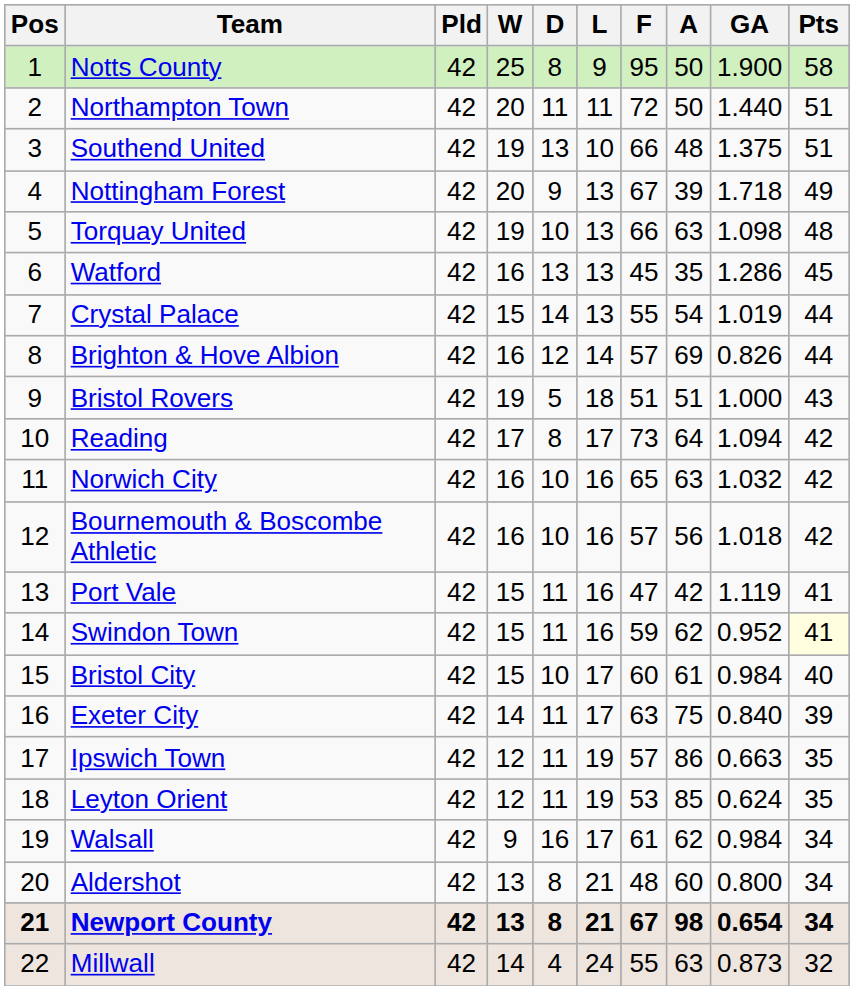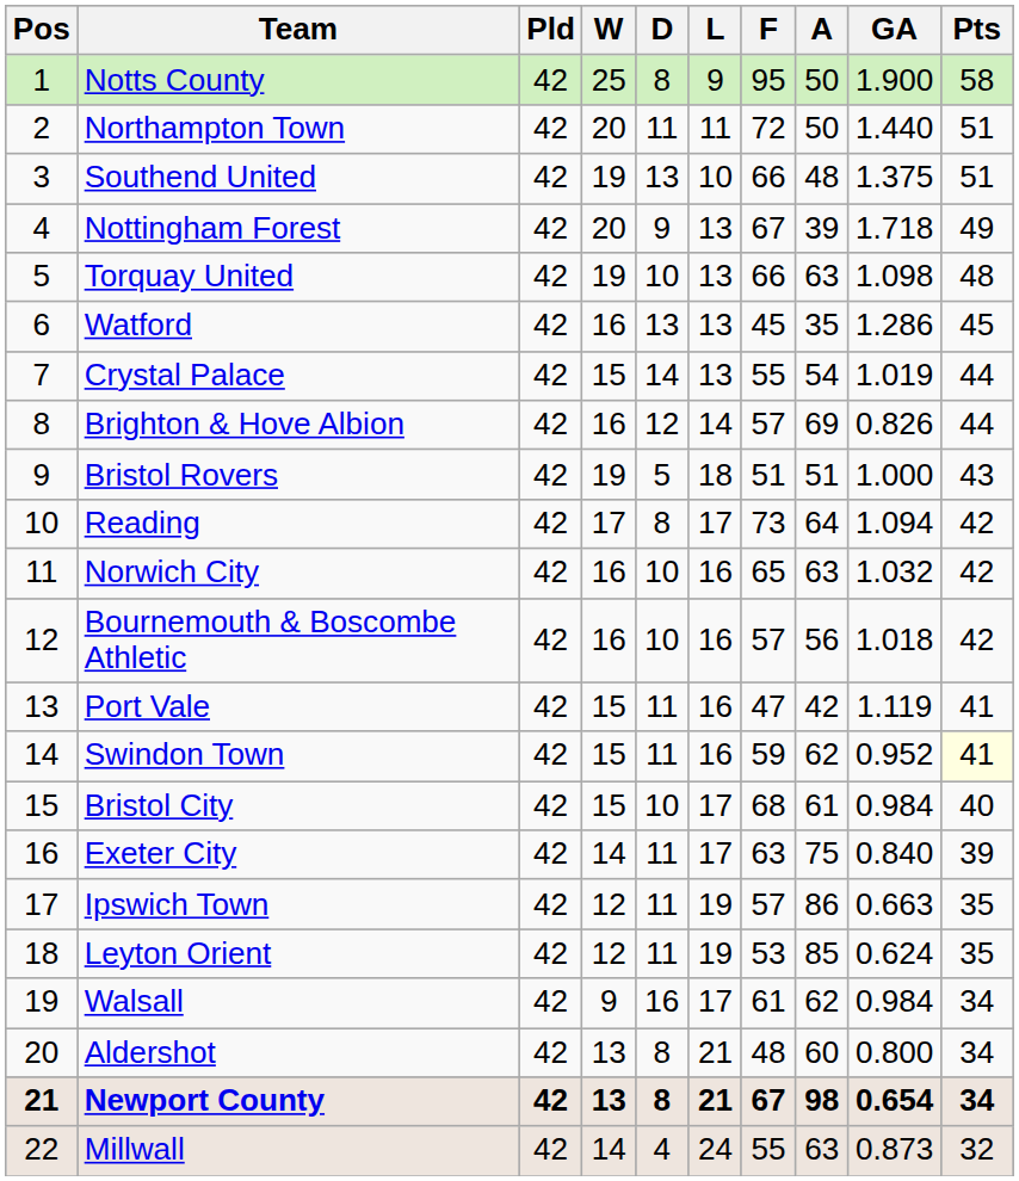 <table class="wikitable" style="text-align: center;">
 <tr>
 <th width=20>Pos</th>
 <th width=220>Team</th>
 <th width=20>Pld</th>
 <th width=20>W</th>
 <th width=20>D</th>
 <th width=20>L</th>
 <th width=20>F</th>
 <th width=20>A</th>
 <th width=20>GA</th>
 <th width=30>Pts</th>
 </tr>
 <tr style="background:#D0F0C0;">
 <td>1</td>
 <td align="left"><a href='#'>Notts County</a></td>
 <td>42</td>
 <td>25</td>
 <td>8</td>
 <td>9</td>
 <td>95</td>
 <td>50</td>
 <td>1.900</td>
 <td>58</td>
 </tr>
 <tr>
 <td>2</td>
 <td align="left"><a href='#'>Northampton Town</a></td>
 <td>42</td>
 <td>20</td>
 <td>11</td>
 <td>11</td>
 <td>72</td>
 <td>50</td>
 <td>1.440</td>
 <td>51</td>
 </tr>
 <tr>
 <td>3</td>
 <td align="left"><a href='#'>Southend United</a></td>
 <td>42</td>
 <td>19</td>
 <td>13</td>
 <td>10</td>
 <td>66</td>
 <td>48</td>
 <td>1.375</td>
 <td>51</td>
 </tr>
 <tr>
 <td>4</td>
 <td align="left"><a href='#'>Nottingham Forest</a></td>
 <td>42</td>
 <td>20</td>
 <td>9</td>
 <td>13</td>
 <td>67</td>
 <td>39</td>
 <td>1.718</td>
 <td>49</td>
 </tr>
 <tr>
 <td>5</td>
 <td align="left"><a href='#'>Torquay United</a></td>
 <td>42</td>
 <td>19</td>
 <td>10</td>
 <td>13</td>
 <td>66</td>
 <td>63</td>
 <td>1.098</td>
 <td>48</td>
 </tr>
 <tr>
 <td>6</td>
 <td align="left"><a href='#'>Watford</a></td>
 <td>42</td>
 <td>16</td>
 <td>13</td>
 <td>13</td>
 <td>45</td>
 <td>35</td>
 <td>1.286</td>
 <td>45</td>
 </tr>
 <tr>
 <td>7</td>
 <td align="left"><a href='#'>Crystal Palace</a></td>
 <td>42</td>
 <td>15</td>
 <td>14</td>
 <td>13</td>
 <td>55</td>
 <td>54</td>
 <td>1.019</td>
 <td>44</td>
 </tr>
 <tr>
 <td>8</td>
 <td align="left"><a href='#'>Brighton & Hove Albion</a></td>
 <td>42</td>
 <td>16</td>
 <td>12</td>
 <td>14</td>
 <td>57</td>
 <td>69</td>
 <td>0.826</td>
 <td>44</td>
 </tr>
 <tr>
 <td>9</td>
 <td align="left"><a href='#'>Bristol Rovers</a></td>
 <td>42</td>
 <td>19</td>
 <td>5</td>
 <td>18</td>
 <td>51</td>
 <td>51</td>
 <td>1.000</td>
 <td>43</td>
 </tr>
 <tr>
 <td>10</td>
 <td align="left"><a href='#'>Reading</a></td>
 <td>42</td>
 <td>17</td>
 <td>8</td>
 <td>17</td>
 <td>73</td>
 <td>64</td>
 <td>1.094</td>
 <td>42</td>
 </tr>
 <tr>
 <td>11</td>
 <td align="left"><a href='#'>Norwich City</a></td>
 <td>42</td>
 <td>16</td>
 <td>10</td>
 <td>16</td>
 <td>65</td>
 <td>63</td>
 <td>1.032</td>
 <td>42</td>
 </tr>
 <tr>
 <td>12</td>
 <td align="left"><a href='#'>Bournemouth & Boscombe Athletic</a></td>
 <td>42</td>
 <td>16</td>
 <td>10</td>
 <td>16</td>
 <td>57</td>
 <td>56</td>
 <td>1.018</td>
 <td>42</td>
 </tr>
 <tr>
 <td>13</td>
 <td align="left"><a href='#'>Port Vale</a></td>
 <td>42</td>
 <td>15</td>
 <td>11</td>
 <td>16</td>
 <td>47</td>
 <td>42</td>
 <td>1.119</td>
 <td>41</td>
 </tr>
 <tr>
 <td>14</td>
 <td align="left"><a href='#'>Swindon Town</a></td>
 <td>42</td>
 <td>15</td>
 <td>11</td>
 <td>16</td>
 <td>59</td>
 <td>62</td>
 <td>0.952</td>
 <td style="background: lightyellow;">41</td>
 </tr>
 <tr>
 <td>15</td>
 <td align="left"><a href='#'>Bristol City</a></td>
 <td>42</td>
 <td>15</td>
 <td>10</td>
 <td>17</td>
-<td>60</td>
+<td>68</td>
 <td>61</td>
 <td>0.984</td>
 <td>40</td>
 </tr>
 <tr>
 <td>16</td>
 <td align="left"><a href='#'>Exeter City</a></td>
 <td>42</td>
 <td>14</td>
 <td>11</td>
 <td>17</td>
 <td>63</td>
 <td>75</td>
 <td>0.840</td>
 <td>39</td>
 </tr>
 <tr>
 <td>17</td>
 <td align="left"><a href='#'>Ipswich Town</a></td>
 <td>42</td>
 <td>12</td>
 <td>11</td>
 <td>19</td>
 <td>57</td>
 <td>86</td>
 <td>0.663</td>
 <td>35</td>
 </tr>
 <tr>
 <td>18</td>
 <td align="left"><a href='#'>Leyton Orient</a></td>
 <td>42</td>
 <td>12</td>
 <td>11</td>
 <td>19</td>
 <td>53</td>
 <td>85</td>
 <td>0.624</td>
 <td>35</td>
 </tr>
 <tr>
 <td>19</td>
 <td align="left"><a href='#'>Walsall</a></td>
 <td>42</td>
 <td>9</td>
 <td>16</td>
 <td>17</td>
 <td>61</td>
 <td>62</td>
 <td>0.984</td>
 <td>34</td>
 </tr>
 <tr>
 <td>20</td>
 <td align="left"><a href='#'>Aldershot</a></td>
 <td>42</td>
 <td>13</td>
 <td>8</td>
 <td>21</td>
 <td>48</td>
 <td>60</td>
 <td>0.800</td>
 <td>34</td>
 </tr>
 <tr style="background:#eee5de;">
 <td><strong>21</strong></td>
 <td align="left"><strong><a href='#'>Newport County</a></strong></td>
 <td><strong>42</strong></td>
 <td><strong>13</strong></td>
 <td><strong>8</strong></td>
 <td><strong>21</strong></td>
 <td><strong>67</strong></td>
 <td><strong>98</strong></td>
 <td><strong>0.654</strong></td>
 <td><strong>34</strong></td>
 </tr>
 <tr style="background:#eee5de;">
 <td>22</td>
 <td align="left"><a href='#'>Millwall</a></td>
 <td>42</td>
 <td>14</td>
 <td>4</td>
 <td>24</td>
 <td>55</td>
 <td>63</td>
 <td>0.873</td>
 <td>32</td>
 </tr>
 </table>
